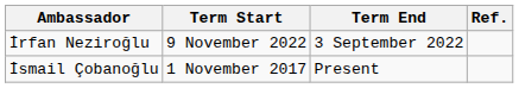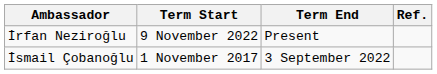 <table class="wikitable">
 <tr>
 <th>Ambassador</th>
 <th>Term Start</th>
 <th>Term End</th>
 <th>Ref.</th>
 </tr>
 <tr>
 <td>İrfan Neziroğlu</td>
 <td>9 November 2022</td>
-<td>3 September 2022</td>
+<td>Present</td>
 <td></td>
 </tr>
 <tr>
 <td>İsmail Çobanoğlu</td>
 <td>1 November 2017</td>
-<td>Present</td>
+<td>3 September 2022</td>
 <td></td>
 </tr>
 </table>
